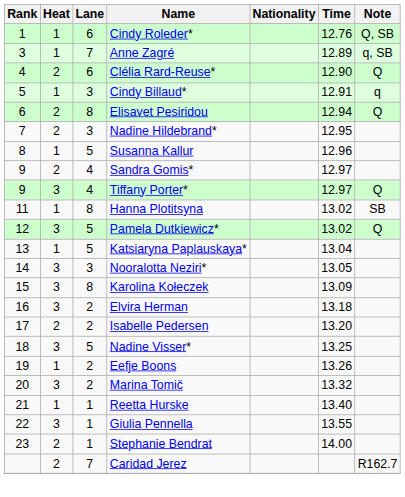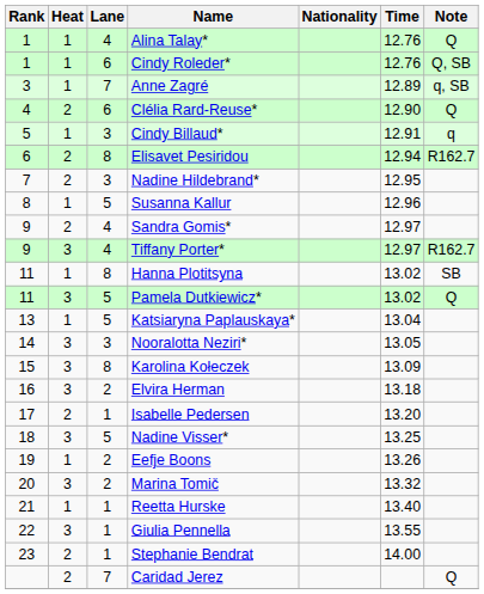 <table class="wikitable sortable" style="text-align:center">
 <tr>
 <th>Rank</th>
 <th>Heat</th>
 <th>Lane</th>
 <th>Name</th>
 <th>Nationality</th>
 <th>Time</th>
 <th>Note</th>
+</tr>
+<tr bgcolor=ccffcc>
+<td>1</td>
+<td>1</td>
+<td>4</td>
+<td align=left><a href='#'>Alina Talay</a>*</td>
+<td align=left></td>
+<td>12.76</td>
+<td>Q</td>
 </tr>
 <tr bgcolor=ccffcc>
 <td>1</td>
 <td>1</td>
 <td>6</td>
 <td align=left><a href='#'>Cindy Roleder</a>*</td>
 <td align=left></td>
 <td>12.76</td>
 <td>Q, SB</td>
 </tr>
 <tr bgcolor=ddffdd>
 <td>3</td>
 <td>1</td>
 <td>7</td>
 <td align=left><a href='#'>Anne Zagré</a></td>
 <td align=left></td>
 <td>12.89</td>
 <td>q, SB</td>
 </tr>
 <tr bgcolor=ccffcc>
 <td>4</td>
 <td>2</td>
 <td>6</td>
 <td align=left><a href='#'>Clélia Rard-Reuse</a>*</td>
 <td align=left></td>
 <td>12.90</td>
 <td>Q</td>
 </tr>
 <tr bgcolor=ddffdd>
 <td>5</td>
 <td>1</td>
 <td>3</td>
 <td align=left><a href='#'>Cindy Billaud</a>*</td>
 <td align=left></td>
 <td>12.91</td>
 <td>q</td>
 </tr>
 <tr bgcolor=ccffcc>
 <td>6</td>
 <td>2</td>
 <td>8</td>
 <td align=left><a href='#'>Elisavet Pesiridou</a></td>
 <td align=left></td>
 <td>12.94</td>
-<td>Q</td>
+<td>R162.7</td>
 </tr>
 <tr>
 <td>7</td>
 <td>2</td>
 <td>3</td>
 <td align=left><a href='#'>Nadine Hildebrand</a>*</td>
 <td align=left></td>
 <td>12.95</td>
 <td></td>
 </tr>
 <tr>
 <td>8</td>
 <td>1</td>
 <td>5</td>
 <td align=left><a href='#'>Susanna Kallur</a></td>
 <td align=left></td>
 <td>12.96</td>
 <td></td>
 </tr>
 <tr>
 <td>9</td>
 <td>2</td>
 <td>4</td>
 <td align=left><a href='#'>Sandra Gomis</a>*</td>
 <td align=left></td>
 <td>12.97</td>
 <td></td>
 </tr>
 <tr bgcolor=ccffcc>
 <td>9</td>
 <td>3</td>
 <td>4</td>
 <td align=left><a href='#'>Tiffany Porter</a>*</td>
 <td align=left></td>
 <td>12.97</td>
-<td>Q</td>
+<td>R162.7</td>
 </tr>
 <tr>
 <td>11</td>
 <td>1</td>
 <td>8</td>
 <td align=left><a href='#'>Hanna Plotitsyna</a></td>
 <td align=left></td>
 <td>13.02</td>
 <td>SB</td>
 </tr>
 <tr bgcolor=ccffcc>
-<td>12</td>
+<td>11</td>
 <td>3</td>
 <td>5</td>
 <td align=left><a href='#'>Pamela Dutkiewicz</a>*</td>
 <td align=left></td>
 <td>13.02</td>
 <td>Q</td>
 </tr>
 <tr>
 <td>13</td>
 <td>1</td>
 <td>5</td>
 <td align=left><a href='#'>Katsiaryna Paplauskaya</a>*</td>
 <td align=left></td>
 <td>13.04</td>
 <td></td>
 </tr>
 <tr>
 <td>14</td>
 <td>3</td>
 <td>3</td>
 <td align=left><a href='#'>Nooralotta Neziri</a>*</td>
 <td align=left></td>
 <td>13.05</td>
 <td></td>
 </tr>
 <tr>
 <td>15</td>
 <td>3</td>
 <td>8</td>
 <td align=left><a href='#'>Karolina Kołeczek</a></td>
 <td align=left></td>
 <td>13.09</td>
 <td></td>
 </tr>
 <tr>
 <td>16</td>
 <td>3</td>
 <td>2</td>
 <td align=left><a href='#'>Elvira Herman</a></td>
 <td align=left></td>
 <td>13.18</td>
 <td></td>
 </tr>
 <tr>
 <td>17</td>
 <td>2</td>
-<td>2</td>
+<td>1</td>
 <td align=left><a href='#'>Isabelle Pedersen</a></td>
 <td align=left></td>
 <td>13.20</td>
 <td></td>
 </tr>
 <tr>
 <td>18</td>
 <td>3</td>
 <td>5</td>
 <td align=left><a href='#'>Nadine Visser</a>*</td>
 <td align=left></td>
 <td>13.25</td>
 <td></td>
 </tr>
 <tr>
 <td>19</td>
 <td>1</td>
 <td>2</td>
 <td align=left><a href='#'>Eefje Boons</a></td>
 <td align=left></td>
 <td>13.26</td>
 <td></td>
 </tr>
 <tr>
 <td>20</td>
 <td>3</td>
 <td>2</td>
 <td align=left><a href='#'>Marina Tomič</a></td>
 <td align=left></td>
 <td>13.32</td>
 <td></td>
 </tr>
 <tr>
 <td>21</td>
 <td>1</td>
 <td>1</td>
 <td align=left><a href='#'>Reetta Hurske</a></td>
 <td align=left></td>
 <td>13.40</td>
 <td></td>
 </tr>
 <tr>
 <td>22</td>
 <td>3</td>
 <td>1</td>
 <td align=left><a href='#'>Giulia Pennella</a></td>
 <td align=left></td>
 <td>13.55</td>
 <td></td>
 </tr>
 <tr>
 <td>23</td>
 <td>2</td>
 <td>1</td>
 <td align=left><a href='#'>Stephanie Bendrat</a></td>
 <td align=left></td>
 <td>14.00</td>
 <td></td>
 </tr>
 <tr>
 <td></td>
 <td>2</td>
 <td>7</td>
 <td align=left><a href='#'>Caridad Jerez</a></td>
 <td align=left></td>
 <td></td>
-<td>R162.7</td>
+<td>Q</td>
 </tr>
 <tr>
 </tr>
 </table>
